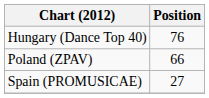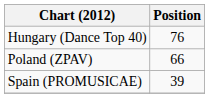 <table class="wikitable sortable">
 <tr>
 <th scope="col">Chart (2012)</th>
 <th scope="col">Position</th>
 </tr>
 <tr>
 <td>Hungary (Dance Top 40)</td>
 <td align="center">76</td>
 </tr>
 <tr>
 <td>Poland (ZPAV)</td>
 <td style="text-align:center;">66</td>
 </tr>
 <tr>
 <td>Spain (PROMUSICAE)</td>
-<td style="text-align:center;">27</td>
+<td style="text-align:center;">39</td>
 </tr>
 <tr>
 </tr>
 </table>
